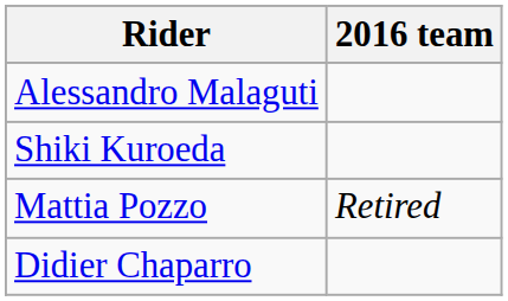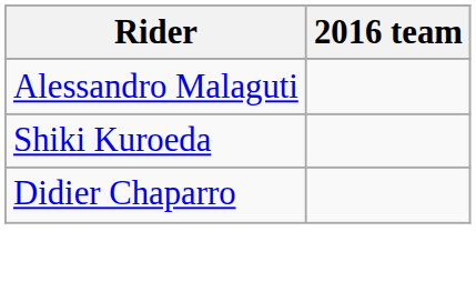 <table class="wikitable">
 <tr>
 <th>Rider</th>
 <th>2016 team</th>
 </tr>
 <tr>
 <td><a href='#'>Alessandro Malaguti</a></td>
 <td></td>
 </tr>
 <tr>
 <td><a href='#'>Shiki Kuroeda</a></td>
 <td></td>
 </tr>
 <tr>
-<td><a href='#'>Mattia Pozzo</a></td>
-<td><em>Retired</em></td>
-</tr>
-<tr>
 <td><a href='#'>Didier Chaparro</a></td>
 <td></td>
 </tr>
 </table>
